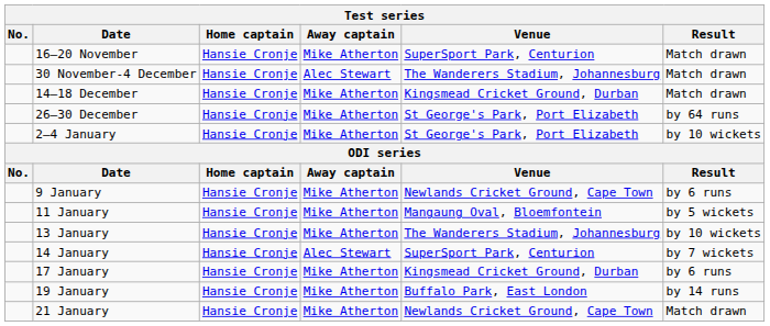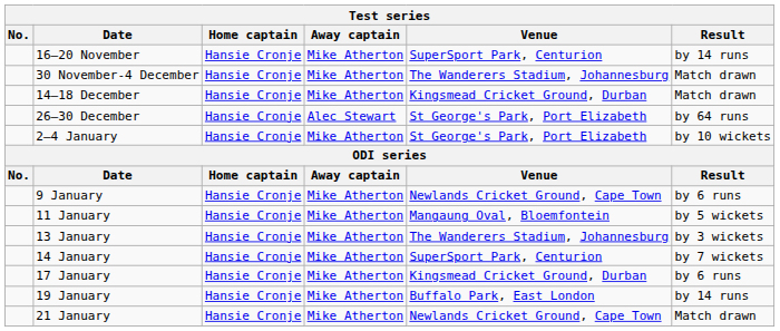 <table class="wikitable">
 <tr>
 <th colspan="9">Test series</th>
 </tr>
 <tr>
 <th>No.</th>
 <th>Date</th>
 <th>Home captain</th>
 <th>Away captain</th>
 <th>Venue</th>
 <th>Result</th>
 </tr>
 <tr>
 <td></td>
 <td>16–20 November</td>
 <td><a href='#'>Hansie Cronje</a></td>
 <td><a href='#'>Mike Atherton</a></td>
 <td><a href='#'>SuperSport Park</a>, <a href='#'>Centurion</a></td>
-<td>Match drawn</td>
+<td> by 14 runs</td>
 </tr>
 <tr>
 <td></td>
 <td>30 November-4 December</td>
 <td><a href='#'>Hansie Cronje</a></td>
-<td><a href='#'>Alec Stewart</a></td>
+<td><a href='#'>Mike Atherton</a></td>
 <td><a href='#'>The Wanderers Stadium</a>, <a href='#'>Johannesburg</a></td>
 <td>Match drawn</td>
 </tr>
 <tr>
 <td></td>
 <td>14–18 December</td>
 <td><a href='#'>Hansie Cronje</a></td>
 <td><a href='#'>Mike Atherton</a></td>
 <td><a href='#'>Kingsmead Cricket Ground</a>, <a href='#'>Durban</a></td>
 <td>Match drawn</td>
 </tr>
 <tr>
 <td></td>
 <td>26–30 December</td>
 <td><a href='#'>Hansie Cronje</a></td>
-<td><a href='#'>Mike Atherton</a></td>
+<td><a href='#'>Alec Stewart</a></td>
 <td><a href='#'>St George's Park</a>, <a href='#'>Port Elizabeth</a></td>
 <td> by 64 runs</td>
 </tr>
 <tr>
 <td></td>
 <td>2–4 January</td>
 <td><a href='#'>Hansie Cronje</a></td>
 <td><a href='#'>Mike Atherton</a></td>
 <td><a href='#'>St George's Park</a>, <a href='#'>Port Elizabeth</a></td>
 <td> by 10 wickets</td>
 </tr>
 <tr>
 <th colspan="9">ODI series</th>
 </tr>
 <tr>
 <th>No.</th>
 <th>Date</th>
 <th>Home captain</th>
 <th>Away captain</th>
 <th>Venue</th>
 <th>Result</th>
 </tr>
 <tr>
 <td></td>
 <td>9 January</td>
 <td><a href='#'>Hansie Cronje</a></td>
 <td><a href='#'>Mike Atherton</a></td>
 <td><a href='#'>Newlands Cricket Ground</a>, <a href='#'>Cape Town</a></td>
 <td> by 6 runs</td>
 </tr>
 <tr>
 <td></td>
 <td>11 January</td>
 <td><a href='#'>Hansie Cronje</a></td>
 <td><a href='#'>Mike Atherton</a></td>
 <td><a href='#'>Mangaung Oval</a>, <a href='#'>Bloemfontein</a></td>
 <td> by 5 wickets</td>
 </tr>
 <tr>
 <td></td>
 <td>13 January</td>
 <td><a href='#'>Hansie Cronje</a></td>
 <td><a href='#'>Mike Atherton</a></td>
 <td><a href='#'>The Wanderers Stadium</a>, <a href='#'>Johannesburg</a></td>
-<td> by 10 wickets</td>
+<td> by 3 wickets</td>
 </tr>
 <tr>
 <td></td>
 <td>14 January</td>
 <td><a href='#'>Hansie Cronje</a></td>
-<td><a href='#'>Alec Stewart</a></td>
+<td><a href='#'>Mike Atherton</a></td>
 <td><a href='#'>SuperSport Park</a>, <a href='#'>Centurion</a></td>
 <td> by 7 wickets</td>
 </tr>
 <tr>
 <td></td>
 <td>17 January</td>
 <td><a href='#'>Hansie Cronje</a></td>
 <td><a href='#'>Mike Atherton</a></td>
 <td><a href='#'>Kingsmead Cricket Ground</a>, <a href='#'>Durban</a></td>
 <td> by 6 runs</td>
 </tr>
 <tr>
 <td></td>
 <td>19 January</td>
 <td><a href='#'>Hansie Cronje</a></td>
 <td><a href='#'>Mike Atherton</a></td>
 <td><a href='#'>Buffalo Park</a>, <a href='#'>East London</a></td>
 <td> by 14 runs</td>
 </tr>
 <tr>
 <td></td>
 <td>21 January</td>
 <td><a href='#'>Hansie Cronje</a></td>
 <td><a href='#'>Mike Atherton</a></td>
 <td><a href='#'>Newlands Cricket Ground</a>, <a href='#'>Cape Town</a></td>
 <td>Match drawn</td>
 </tr>
 </table>
